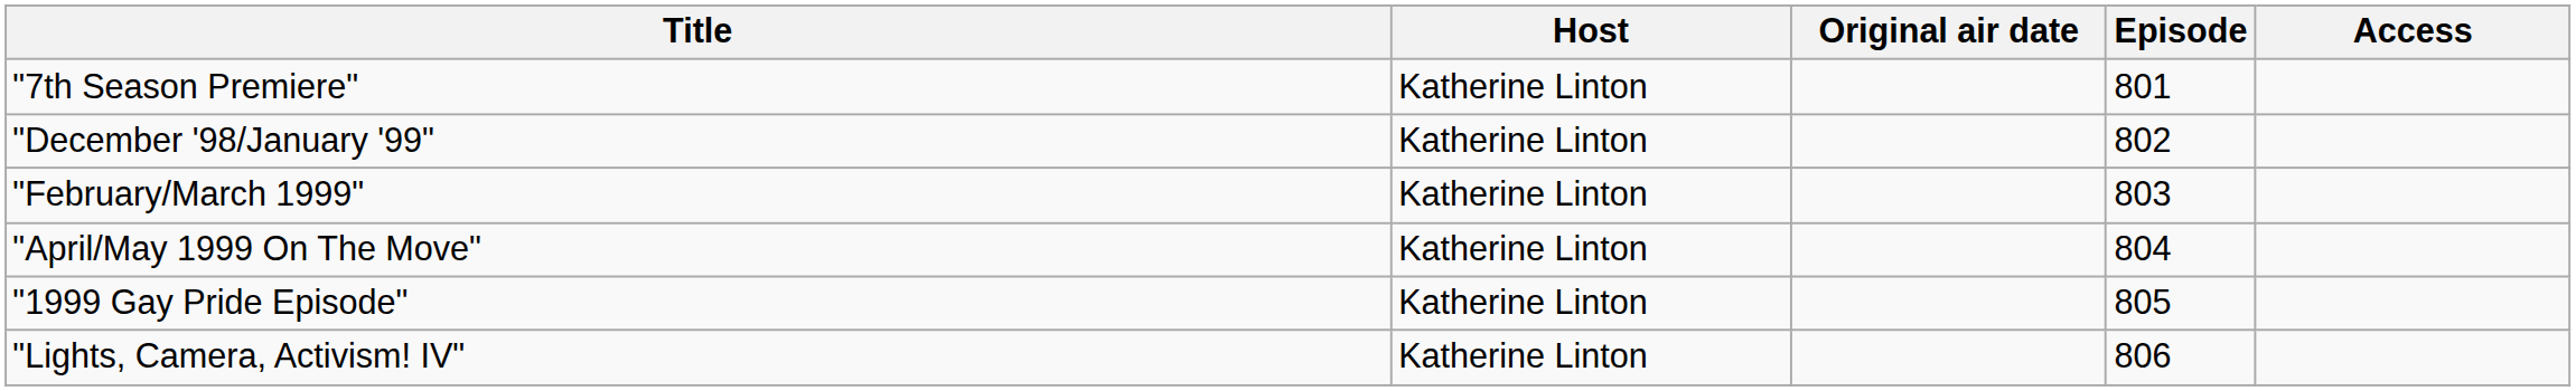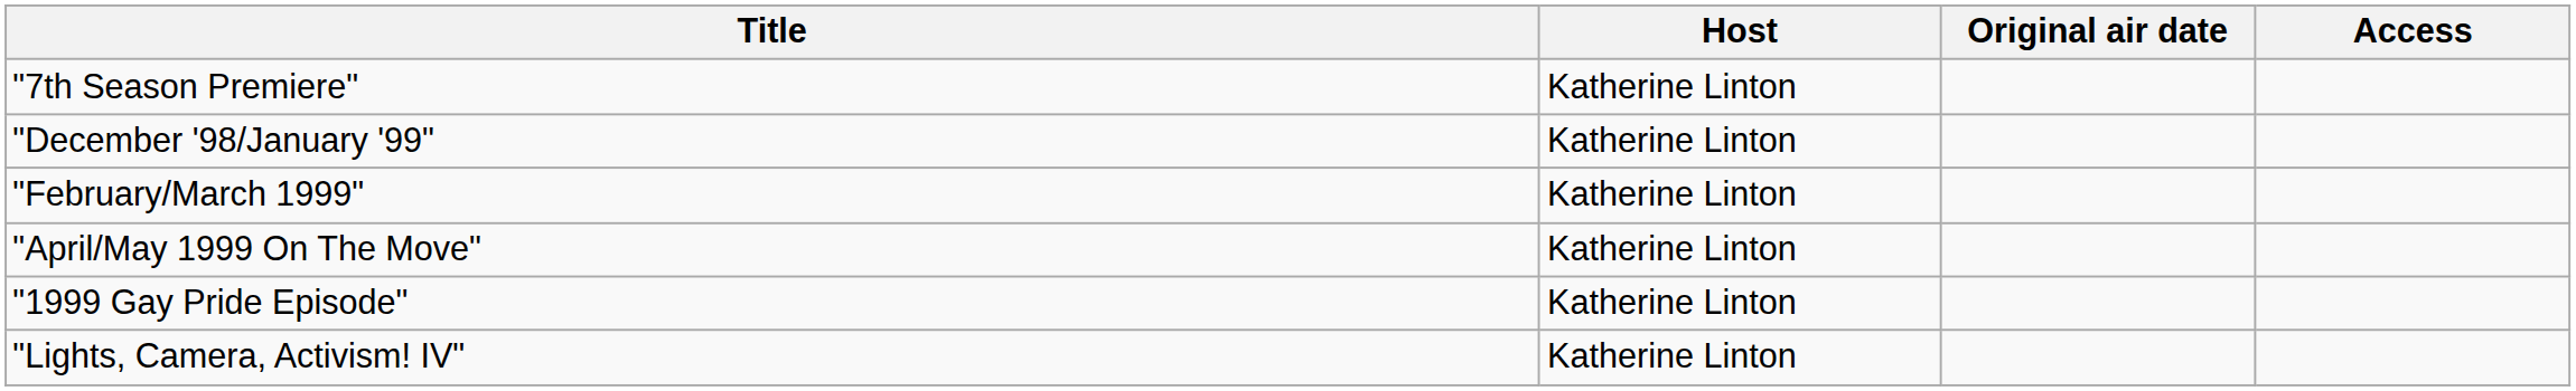 <table class="wikitable" style="text-align=center; width:95%; margin:auto;">
 <tr>
 <th>Title</th>
 <th width="180">Host</th>
 <th width="140">Original air date</th>
-<th width="40">Episode</th>
 <th width="140">Access</th>
 </tr>
 <tr>
 <td>"7th Season Premiere"</td>
 <td>Katherine Linton</td>
 <td></td>
-<td>801</td>
 <td></td>
 </tr>
 <tr>
 <td>"December '98/January '99"</td>
 <td>Katherine Linton</td>
 <td></td>
-<td>802</td>
 <td></td>
 </tr>
 <tr>
 <td>"February/March 1999"</td>
 <td>Katherine Linton</td>
 <td></td>
-<td>803</td>
 <td></td>
 </tr>
 <tr>
 <td>"April/May 1999 On The Move"</td>
 <td>Katherine Linton</td>
 <td></td>
-<td>804</td>
 <td></td>
 </tr>
 <tr>
 <td>"1999 Gay Pride Episode"</td>
 <td>Katherine Linton</td>
 <td></td>
-<td>805</td>
 <td></td>
 </tr>
 <tr>
 <td>"Lights, Camera, Activism! IV"</td>
 <td>Katherine Linton</td>
 <td></td>
-<td>806</td>
 <td></td>
 </tr>
 </table>
